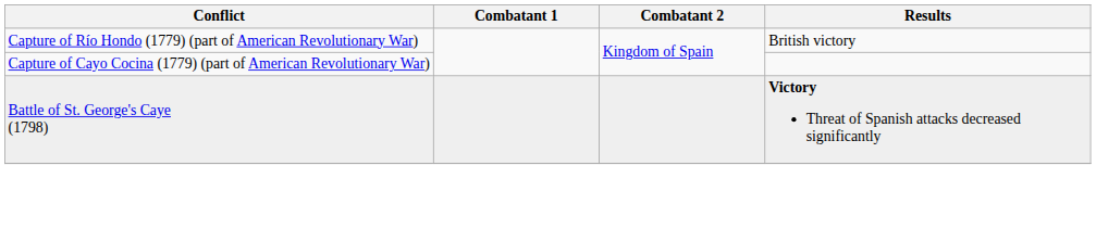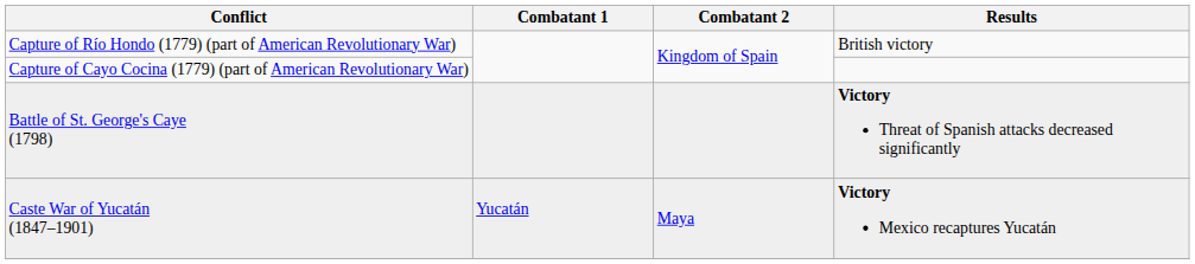 <table class="wikitable">
 <tr>
 <th>Conflict</th>
 <th width=170px>Combatant 1</th>
 <th width=170px>Combatant 2</th>
 <th width=340px>Results</th>
 </tr>
 <tr>
 <td><a href='#'>Capture of Río Hondo</a> (1779) (part of <a href='#'>American Revolutionary War</a>)</td>
 <td rowspan="2"></td>
 <td rowspan="2"> <a href='#'>Kingdom of Spain</a></td>
 <td>British victory</td>
 </tr>
 <tr>
 <td><a href='#'>Capture of Cayo Cocina</a> (1779) (part of <a href='#'>American Revolutionary War</a>)</td>
 <td></td>
 </tr>
 <tr>
 <td style="background:#efefef"><a href='#'>Battle of St. George's Caye</a><br>(1798)</td>
 <td style="background:#efefef"><br></td>
 <td style="background:#efefef"></td>
 <td style="background:#efefef"><strong>Victory</strong><br><ul><li>Threat of Spanish attacks decreased significantly</li></ul></td>
 </tr>
 <tr>
+<td style="background:#efefef"><a href='#'>Caste War of Yucatán</a><br>(1847–1901)</td>
+<td style="background:#efefef"><br> <a href='#'>Yucatán</a><br><br><br></td>
+<td style="background:#efefef"><a href='#'>Maya</a></td>
+<td style="background:#efefef"><strong>Victory</strong><br><ul><li>Mexico recaptures Yucatán</li></ul></td>
+</tr>
+<tr>
 </tr>
 </table>
